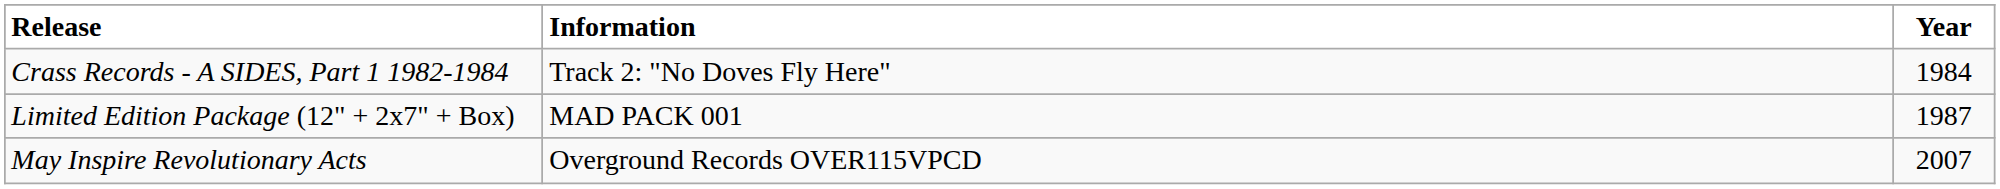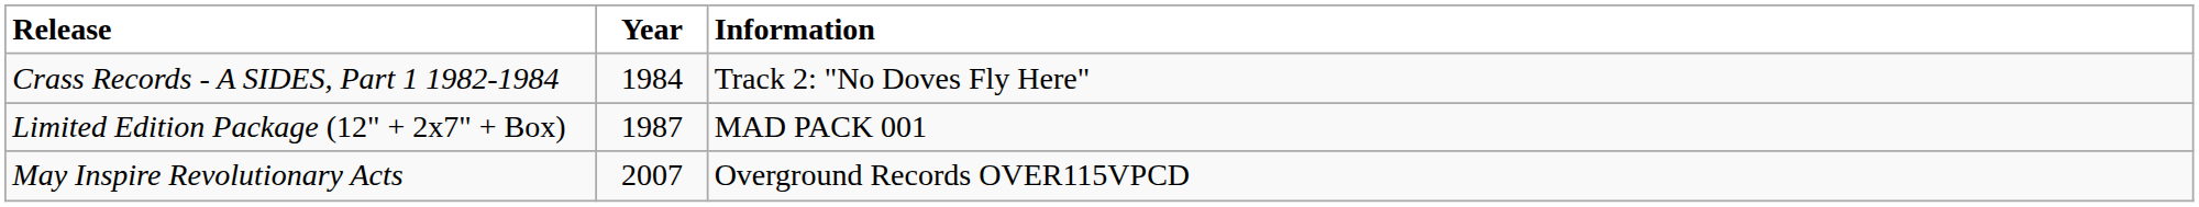 <table class="wikitable" style="width:90%;">
 <tr>
 <th style="background:#fff; color:#000; text-align:left; width:300px;">Release</th>
+<th ! style="background:#fff; color:#000; text-align:center; width:50px;">Year</th>
 <th ! style="background:#fff; color:#000; text-align:left;">Information</th>
-<th ! style="background:#fff; color:#000; text-align:center; width:50px;">Year</th>
 </tr>
 <tr>
 <td><em>Crass Records - A SIDES, Part 1 1982-1984</em></td>
+<td align=center>1984</td>
 <td align=left>Track 2: "No Doves Fly Here"</td>
-<td align=center>1984</td>
 </tr>
 <tr>
 <td><em>Limited Edition Package</em> (12" + 2x7" + Box)</td>
+<td align=center>1987</td>
 <td align=left>MAD PACK 001</td>
-<td align=center>1987</td>
 </tr>
 <tr>
 <td><em>May Inspire Revolutionary Acts</em></td>
+<td align=center>2007</td>
 <td align=left>Overground Records OVER115VPCD</td>
-<td align=center>2007</td>
 </tr>
 </table>
